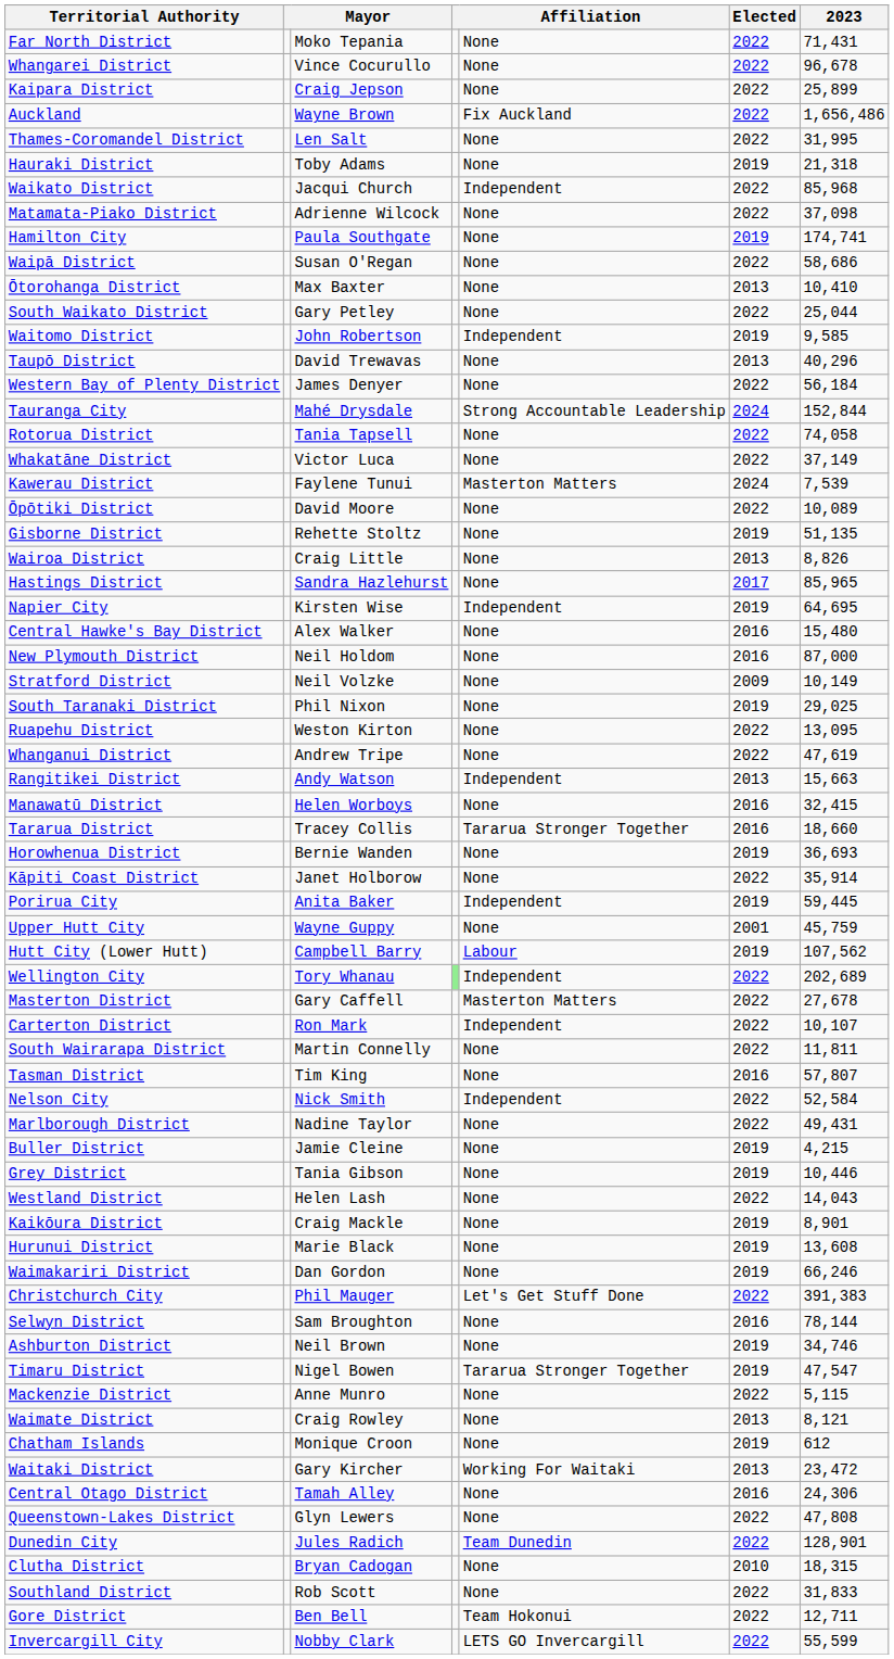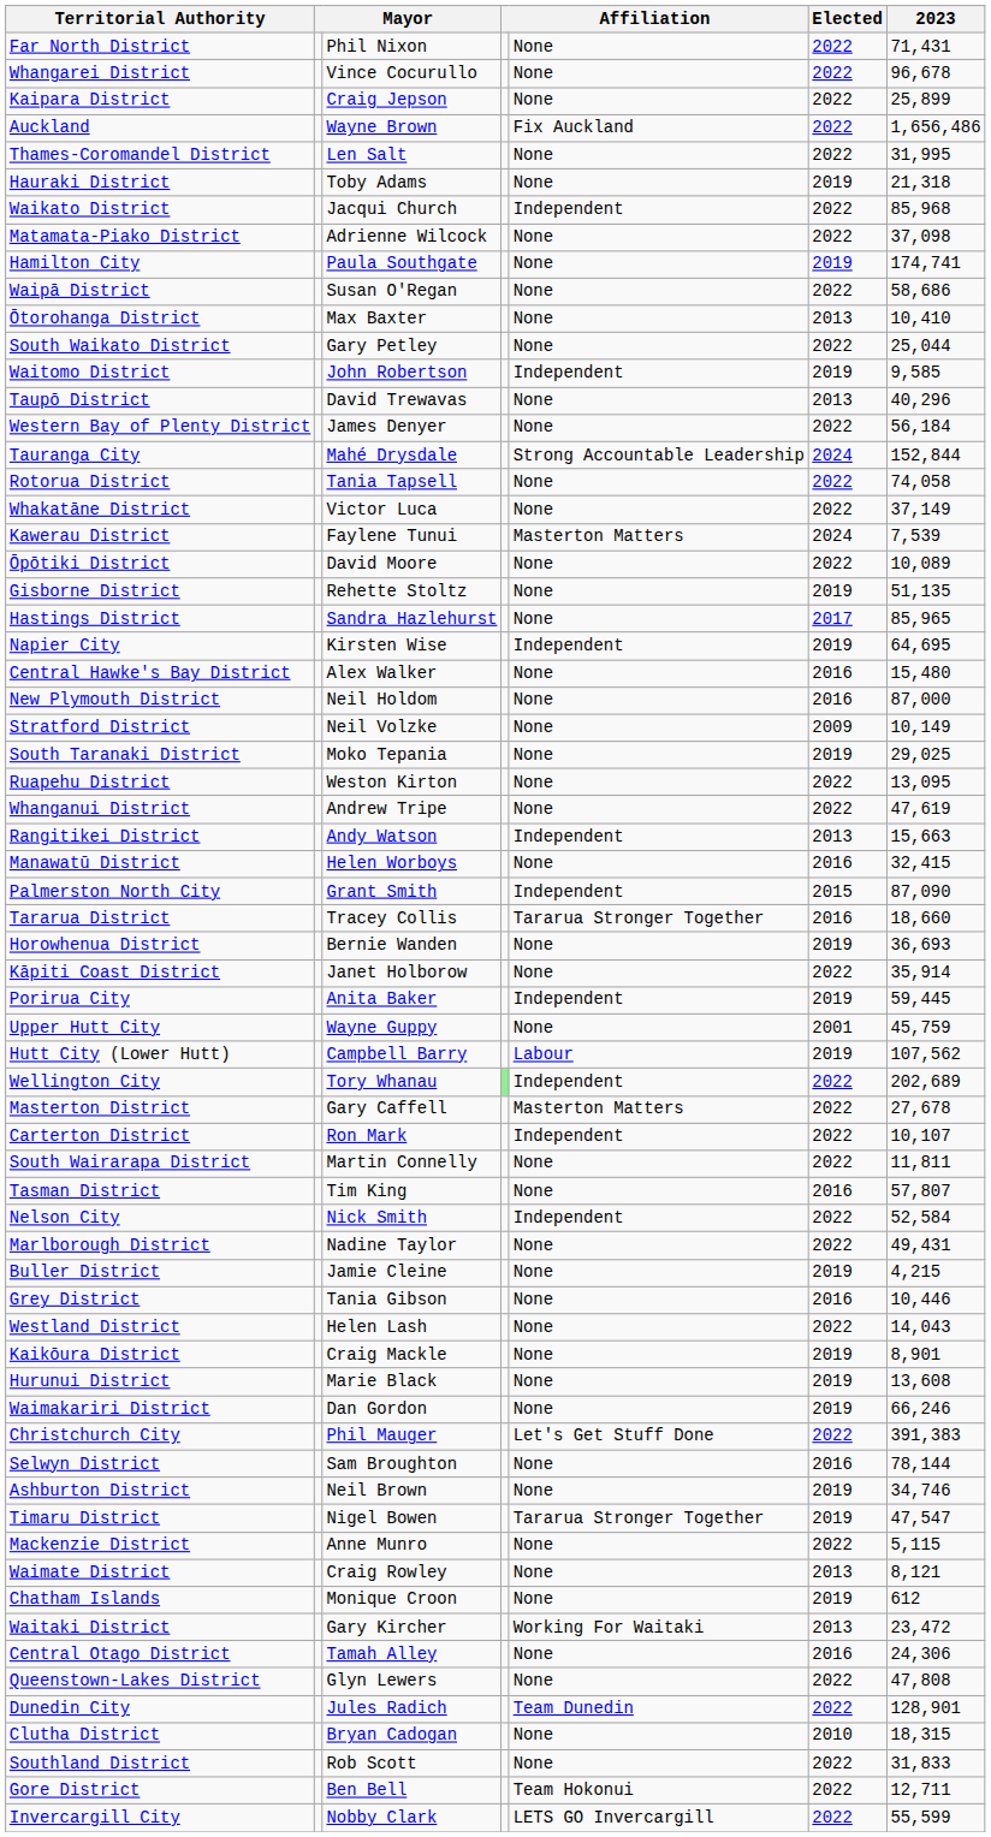 <table class="wikitable sortable col2center col6center col7right">
 <tr>
 <th>Territorial Authority</th>
 <th colspan="2">Mayor</th>
 <th colspan="2">Affiliation</th>
 <th>Elected</th>
 <th> 2023</th>
 </tr>
 <tr>
 <td><a href='#'>Far North District</a></td>
 <td></td>
-<td>Moko Tepania</td>
+<td>Phil Nixon</td>
 <td></td>
 <td>None</td>
 <td><a href='#'>2022</a></td>
 <td>71,431</td>
 </tr>
 <tr>
 <td><a href='#'>Whangarei District</a></td>
 <td></td>
 <td>Vince Cocurullo</td>
 <td></td>
 <td>None</td>
 <td><a href='#'>2022</a></td>
 <td>96,678</td>
 </tr>
 <tr>
 <td><a href='#'>Kaipara District</a></td>
 <td></td>
 <td><a href='#'>Craig Jepson</a></td>
 <td></td>
 <td>None</td>
 <td>2022</td>
 <td>25,899</td>
 </tr>
 <tr>
 <td><a href='#'>Auckland</a></td>
 <td></td>
 <td><a href='#'>Wayne Brown</a></td>
 <td></td>
 <td>Fix Auckland</td>
 <td><a href='#'>2022</a></td>
 <td>1,656,486</td>
 </tr>
 <tr>
 <td><a href='#'>Thames-Coromandel District</a></td>
 <td></td>
 <td><a href='#'>Len Salt</a></td>
 <td></td>
 <td>None</td>
 <td>2022</td>
 <td>31,995</td>
 </tr>
 <tr>
 <td><a href='#'>Hauraki District</a></td>
 <td></td>
 <td>Toby Adams</td>
 <td></td>
 <td>None</td>
 <td>2019</td>
 <td>21,318</td>
 </tr>
 <tr>
 <td><a href='#'>Waikato District</a></td>
 <td></td>
 <td>Jacqui Church</td>
 <td></td>
 <td>Independent</td>
 <td>2022</td>
 <td>85,968</td>
 </tr>
 <tr>
 <td><a href='#'>Matamata-Piako District</a></td>
 <td></td>
 <td>Adrienne Wilcock</td>
 <td></td>
 <td>None</td>
 <td>2022</td>
 <td>37,098</td>
 </tr>
 <tr>
 <td><a href='#'>Hamilton City</a></td>
 <td></td>
 <td><a href='#'>Paula Southgate</a></td>
 <td></td>
 <td>None</td>
 <td><a href='#'>2019</a></td>
 <td>174,741</td>
 </tr>
 <tr>
 <td><a href='#'>Waipā District</a></td>
 <td></td>
 <td>Susan O'Regan</td>
 <td></td>
 <td>None</td>
 <td>2022</td>
 <td>58,686</td>
 </tr>
 <tr>
 <td><a href='#'>Ōtorohanga District</a></td>
 <td></td>
 <td>Max Baxter</td>
 <td></td>
 <td>None</td>
 <td>2013</td>
 <td>10,410</td>
 </tr>
 <tr>
 <td><a href='#'>South Waikato District</a></td>
 <td></td>
 <td>Gary Petley</td>
 <td></td>
 <td>None</td>
 <td>2022</td>
 <td>25,044</td>
 </tr>
 <tr>
 <td><a href='#'>Waitomo District</a></td>
 <td></td>
 <td><a href='#'>John Robertson</a></td>
 <td></td>
 <td>Independent</td>
 <td>2019</td>
 <td>9,585</td>
 </tr>
 <tr>
 <td><a href='#'>Taupō District</a></td>
 <td></td>
 <td>David Trewavas</td>
 <td></td>
 <td>None</td>
 <td>2013</td>
 <td>40,296</td>
 </tr>
 <tr>
 <td><a href='#'>Western Bay of Plenty District</a></td>
 <td></td>
 <td>James Denyer</td>
 <td></td>
 <td>None</td>
 <td>2022</td>
 <td>56,184</td>
 </tr>
 <tr>
 <td><a href='#'>Tauranga City</a></td>
 <td></td>
 <td><a href='#'>Mahé Drysdale</a></td>
 <td></td>
 <td>Strong Accountable Leadership</td>
 <td><a href='#'>2024</a></td>
 <td>152,844</td>
 </tr>
 <tr>
 <td><a href='#'>Rotorua District</a></td>
 <td></td>
 <td><a href='#'>Tania Tapsell</a></td>
 <td></td>
 <td>None</td>
 <td><a href='#'>2022</a></td>
 <td>74,058</td>
 </tr>
 <tr>
 <td><a href='#'>Whakatāne District</a></td>
 <td></td>
 <td>Victor Luca</td>
 <td></td>
 <td>None</td>
 <td>2022</td>
 <td>37,149</td>
 </tr>
 <tr>
 <td><a href='#'>Kawerau District</a></td>
 <td></td>
 <td>Faylene Tunui</td>
 <td></td>
 <td>Masterton Matters</td>
 <td>2024</td>
 <td>7,539</td>
 </tr>
 <tr>
 <td><a href='#'>Ōpōtiki District</a></td>
 <td></td>
 <td>David Moore</td>
 <td></td>
 <td>None</td>
 <td>2022</td>
 <td>10,089</td>
 </tr>
 <tr>
 <td><a href='#'>Gisborne District</a></td>
 <td></td>
 <td>Rehette Stoltz</td>
 <td></td>
 <td>None</td>
 <td>2019</td>
 <td>51,135</td>
 </tr>
 <tr>
-<td><a href='#'>Wairoa District</a></td>
-<td></td>
-<td>Craig Little</td>
-<td></td>
-<td>None</td>
-<td>2013</td>
-<td>8,826</td>
-</tr>
-<tr>
 <td><a href='#'>Hastings District</a></td>
 <td></td>
 <td><a href='#'>Sandra Hazlehurst</a></td>
 <td></td>
 <td>None</td>
 <td><a href='#'>2017</a></td>
 <td>85,965</td>
 </tr>
 <tr>
 <td><a href='#'>Napier City</a></td>
 <td></td>
 <td>Kirsten Wise</td>
 <td></td>
 <td>Independent</td>
 <td>2019</td>
 <td>64,695</td>
 </tr>
 <tr>
 <td><a href='#'>Central Hawke's Bay District</a></td>
 <td></td>
 <td>Alex Walker</td>
 <td></td>
 <td>None</td>
 <td>2016</td>
 <td>15,480</td>
 </tr>
 <tr>
 <td><a href='#'>New Plymouth District</a></td>
 <td></td>
 <td>Neil Holdom</td>
 <td></td>
 <td>None</td>
 <td>2016</td>
 <td>87,000</td>
 </tr>
 <tr>
 <td><a href='#'>Stratford District</a></td>
 <td></td>
 <td>Neil Volzke</td>
 <td></td>
 <td>None</td>
 <td>2009</td>
 <td>10,149</td>
 </tr>
 <tr>
 <td><a href='#'>South Taranaki District</a></td>
 <td></td>
-<td>Phil Nixon</td>
+<td>Moko Tepania</td>
 <td></td>
 <td>None</td>
 <td>2019</td>
 <td>29,025</td>
 </tr>
 <tr>
 <td><a href='#'>Ruapehu District</a></td>
 <td></td>
 <td>Weston Kirton</td>
 <td></td>
 <td>None</td>
 <td>2022</td>
 <td>13,095</td>
 </tr>
 <tr>
 <td><a href='#'>Whanganui District</a></td>
 <td></td>
 <td>Andrew Tripe</td>
 <td></td>
 <td>None</td>
 <td>2022</td>
 <td>47,619</td>
 </tr>
 <tr>
 <td><a href='#'>Rangitikei District</a></td>
 <td></td>
 <td><a href='#'>Andy Watson</a></td>
 <td></td>
 <td>Independent</td>
 <td>2013</td>
 <td>15,663</td>
 </tr>
 <tr>
 <td><a href='#'>Manawatū District</a></td>
 <td></td>
 <td><a href='#'>Helen Worboys</a></td>
 <td></td>
 <td>None</td>
 <td>2016</td>
 <td>32,415</td>
+</tr>
+<tr>
+<td><a href='#'>Palmerston North City</a></td>
+<td></td>
+<td><a href='#'>Grant Smith</a></td>
+<td></td>
+<td>Independent</td>
+<td>2015</td>
+<td>87,090</td>
 </tr>
 <tr>
 <td><a href='#'>Tararua District</a></td>
 <td></td>
 <td>Tracey Collis</td>
 <td></td>
 <td>Tararua Stronger Together</td>
 <td>2016</td>
 <td>18,660</td>
 </tr>
 <tr>
 <td><a href='#'>Horowhenua District</a></td>
 <td></td>
 <td>Bernie Wanden</td>
 <td></td>
 <td>None</td>
 <td>2019</td>
 <td>36,693</td>
 </tr>
 <tr>
 <td><a href='#'>Kāpiti Coast District</a></td>
 <td></td>
 <td>Janet Holborow</td>
 <td></td>
 <td>None</td>
 <td>2022</td>
 <td>35,914</td>
 </tr>
 <tr>
 <td><a href='#'>Porirua City</a></td>
 <td></td>
 <td><a href='#'>Anita Baker</a></td>
 <td></td>
 <td>Independent</td>
 <td>2019</td>
 <td>59,445</td>
 </tr>
 <tr>
 <td><a href='#'>Upper Hutt City</a></td>
 <td></td>
 <td><a href='#'>Wayne Guppy</a></td>
 <td></td>
 <td>None</td>
 <td>2001</td>
 <td>45,759</td>
 </tr>
 <tr>
 <td><a href='#'>Hutt City</a> (Lower Hutt)</td>
 <td></td>
 <td><a href='#'>Campbell Barry</a></td>
 <td></td>
 <td><a href='#'>Labour</a></td>
 <td>2019</td>
 <td>107,562</td>
 </tr>
 <tr>
 <td><a href='#'>Wellington City</a></td>
 <td></td>
 <td><a href='#'>Tory Whanau</a></td>
 <td style="background:lightgreen"></td>
 <td>Independent </td>
 <td><a href='#'>2022</a></td>
 <td>202,689</td>
 </tr>
 <tr>
 <td><a href='#'>Masterton District</a></td>
 <td></td>
 <td>Gary Caffell</td>
 <td></td>
 <td>Masterton Matters</td>
 <td>2022</td>
 <td>27,678</td>
 </tr>
 <tr>
 <td><a href='#'>Carterton District</a></td>
 <td></td>
 <td><a href='#'>Ron Mark</a></td>
 <td></td>
 <td>Independent</td>
 <td>2022</td>
 <td>10,107</td>
 </tr>
 <tr>
 <td><a href='#'>South Wairarapa District</a></td>
 <td></td>
 <td>Martin Connelly</td>
 <td></td>
 <td>None</td>
 <td>2022</td>
 <td>11,811</td>
 </tr>
 <tr>
 <td><a href='#'>Tasman District</a></td>
 <td></td>
 <td>Tim King</td>
 <td></td>
 <td>None</td>
 <td>2016</td>
 <td>57,807</td>
 </tr>
 <tr>
 <td><a href='#'>Nelson City</a></td>
 <td></td>
 <td><a href='#'>Nick Smith</a></td>
 <td></td>
 <td>Independent</td>
 <td>2022</td>
 <td>52,584</td>
 </tr>
 <tr>
 <td><a href='#'>Marlborough District</a></td>
 <td></td>
 <td>Nadine Taylor</td>
 <td></td>
 <td>None</td>
 <td>2022</td>
 <td>49,431</td>
 </tr>
 <tr>
 <td><a href='#'>Buller District</a></td>
 <td></td>
 <td>Jamie Cleine</td>
 <td></td>
 <td>None</td>
 <td>2019</td>
 <td>4,215</td>
 </tr>
 <tr>
 <td><a href='#'>Grey District</a></td>
 <td></td>
 <td>Tania Gibson</td>
 <td></td>
 <td>None</td>
-<td>2019</td>
+<td>2016</td>
 <td>10,446</td>
 </tr>
 <tr>
 <td><a href='#'>Westland District</a></td>
 <td></td>
 <td>Helen Lash</td>
 <td></td>
 <td>None</td>
 <td>2022</td>
 <td>14,043</td>
 </tr>
 <tr>
 <td><a href='#'>Kaikōura District</a></td>
 <td></td>
 <td>Craig Mackle</td>
 <td></td>
 <td>None</td>
 <td>2019</td>
 <td>8,901</td>
 </tr>
 <tr>
 <td><a href='#'>Hurunui District</a></td>
 <td></td>
 <td>Marie Black</td>
 <td></td>
 <td>None</td>
 <td>2019</td>
 <td>13,608</td>
 </tr>
 <tr>
 <td><a href='#'>Waimakariri District</a></td>
 <td></td>
 <td>Dan Gordon</td>
 <td></td>
 <td>None</td>
 <td>2019</td>
 <td>66,246</td>
 </tr>
 <tr>
 <td><a href='#'>Christchurch City</a></td>
 <td></td>
 <td><a href='#'>Phil Mauger</a></td>
 <td></td>
 <td>Let's Get Stuff Done</td>
 <td><a href='#'>2022</a></td>
 <td>391,383</td>
 </tr>
 <tr>
 <td><a href='#'>Selwyn District</a></td>
 <td></td>
 <td>Sam Broughton</td>
 <td></td>
 <td>None</td>
 <td>2016</td>
 <td>78,144</td>
 </tr>
 <tr>
 <td><a href='#'>Ashburton District</a></td>
 <td></td>
 <td>Neil Brown</td>
 <td></td>
 <td>None</td>
 <td>2019</td>
 <td>34,746</td>
 </tr>
 <tr>
 <td><a href='#'>Timaru District</a></td>
 <td></td>
 <td>Nigel Bowen</td>
 <td></td>
 <td>Tararua Stronger Together</td>
 <td>2019</td>
 <td>47,547</td>
 </tr>
 <tr>
 <td><a href='#'>Mackenzie District</a></td>
 <td></td>
 <td>Anne Munro</td>
 <td></td>
 <td>None</td>
 <td>2022</td>
 <td>5,115</td>
 </tr>
 <tr>
 <td><a href='#'>Waimate District</a></td>
 <td></td>
 <td>Craig Rowley</td>
 <td></td>
 <td>None</td>
 <td>2013</td>
 <td>8,121</td>
 </tr>
 <tr>
 <td><a href='#'>Chatham Islands</a></td>
 <td></td>
 <td>Monique Croon</td>
 <td></td>
 <td>None</td>
 <td>2019</td>
 <td>612</td>
 </tr>
 <tr>
 <td><a href='#'>Waitaki District</a></td>
 <td></td>
 <td>Gary Kircher</td>
 <td></td>
 <td>Working For Waitaki</td>
 <td>2013</td>
 <td>23,472</td>
 </tr>
 <tr>
 <td><a href='#'>Central Otago District</a></td>
 <td></td>
 <td><a href='#'>Tamah Alley</a></td>
 <td></td>
 <td>None</td>
 <td>2016</td>
 <td>24,306</td>
 </tr>
 <tr>
 <td><a href='#'>Queenstown-Lakes District</a></td>
 <td></td>
 <td>Glyn Lewers</td>
 <td></td>
 <td>None</td>
 <td>2022</td>
 <td>47,808</td>
 </tr>
 <tr>
 <td><a href='#'>Dunedin City</a></td>
 <td></td>
 <td><a href='#'>Jules Radich</a></td>
 <td></td>
 <td><a href='#'>Team Dunedin</a></td>
 <td><a href='#'>2022</a></td>
 <td>128,901</td>
 </tr>
 <tr>
 <td><a href='#'>Clutha District</a></td>
 <td></td>
 <td><a href='#'>Bryan Cadogan</a></td>
 <td></td>
 <td>None</td>
 <td>2010</td>
 <td>18,315</td>
 </tr>
 <tr>
 <td><a href='#'>Southland District</a></td>
 <td></td>
 <td>Rob Scott</td>
 <td></td>
 <td>None</td>
 <td>2022</td>
 <td>31,833</td>
 </tr>
 <tr>
 <td><a href='#'>Gore District</a></td>
 <td></td>
 <td><a href='#'>Ben Bell</a></td>
 <td></td>
 <td>Team Hokonui</td>
 <td>2022</td>
 <td>12,711</td>
 </tr>
 <tr>
 <td><a href='#'>Invercargill City</a></td>
 <td></td>
 <td><a href='#'>Nobby Clark</a></td>
 <td></td>
 <td>LETS GO Invercargill</td>
 <td><a href='#'>2022</a></td>
 <td>55,599</td>
 </tr>
 </table>
